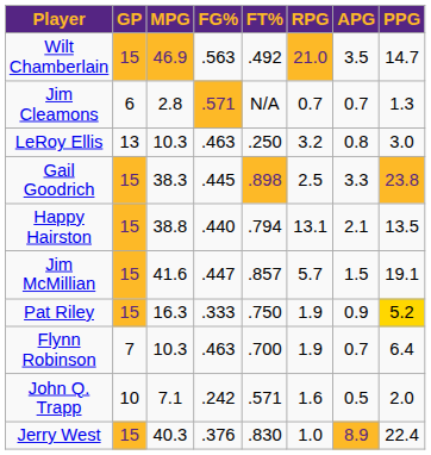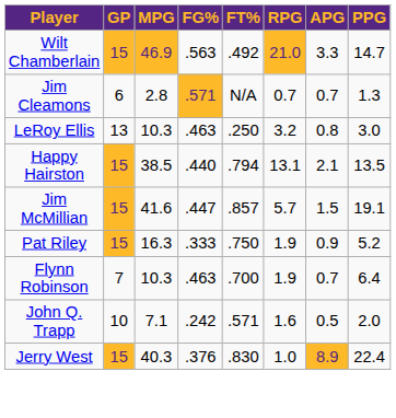 <table class="wikitable sortable" width=60%>
 <tr>
 <th style="background:#552583; color:#FDB927">Player</th>
 <th style="background:#552583; color:#FDB927">GP</th>
 <th style="background:#552583; color:#FDB927">MPG</th>
 <th style="background:#552583; color:#FDB927">FG%</th>
 <th style="background:#552583; color:#FDB927">FT%</th>
 <th style="background:#552583; color:#FDB927">RPG</th>
 <th style="background:#552583; color:#FDB927">APG</th>
 <th style="background:#552583; color:#FDB927">PPG</th>
 </tr>
 <tr align="center">
 <td><a href='#'>Wilt Chamberlain</a></td>
 <td style="background:#FDB927;color:#552583;">15</td>
 <td style="background:#FDB927;color:#552583;">46.9</td>
 <td>.563</td>
 <td>.492</td>
 <td style="background:#FDB927;color:#552583;">21.0</td>
-<td>3.5</td>
+<td>3.3</td>
 <td>14.7</td>
 </tr>
 <tr align="center">
 <td><a href='#'>Jim Cleamons</a></td>
 <td>6</td>
 <td>2.8</td>
 <td style="background:#FDB927;color:#552583;">.571</td>
 <td>N/A</td>
 <td>0.7</td>
 <td>0.7</td>
 <td>1.3</td>
 </tr>
 <tr align="center">
 <td><a href='#'>LeRoy Ellis</a></td>
 <td>13</td>
 <td>10.3</td>
 <td>.463</td>
 <td>.250</td>
 <td>3.2</td>
 <td>0.8</td>
 <td>3.0</td>
 </tr>
 <tr align="center">
-<td><a href='#'>Gail Goodrich</a></td>
-<td style="background:#FDB927;color:#552583;">15</td>
-<td>38.3</td>
-<td>.445</td>
-<td style="background:#FDB927;color:#552583;">.898</td>
-<td>2.5</td>
-<td>3.3</td>
-<td style="background:#FDB927;color:#552583;">23.8</td>
-</tr>
-<tr align="center">
 <td><a href='#'>Happy Hairston</a></td>
 <td style="background:#FDB927;color:#552583;">15</td>
-<td>38.8</td>
+<td>38.5</td>
 <td>.440</td>
 <td>.794</td>
 <td>13.1</td>
 <td>2.1</td>
 <td>13.5</td>
 </tr>
 <tr align="center">
 <td><a href='#'>Jim McMillian</a></td>
 <td style="background:#FDB927;color:#552583;">15</td>
 <td>41.6</td>
 <td>.447</td>
 <td>.857</td>
 <td>5.7</td>
 <td>1.5</td>
 <td>19.1</td>
 </tr>
 <tr align="center">
 <td><a href='#'>Pat Riley</a></td>
 <td style="background:#FDB927;color:#552583;">15</td>
 <td>16.3</td>
 <td>.333</td>
 <td>.750</td>
 <td>1.9</td>
 <td>0.9</td>
-<td style="background: gold;">5.2</td>
+<td>5.2</td>
 </tr>
 <tr align="center">
 <td><a href='#'>Flynn Robinson</a></td>
 <td>7</td>
 <td>10.3</td>
 <td>.463</td>
 <td>.700</td>
 <td>1.9</td>
 <td>0.7</td>
 <td>6.4</td>
 </tr>
 <tr align="center">
 <td><a href='#'>John Q. Trapp</a></td>
 <td>10</td>
 <td>7.1</td>
 <td>.242</td>
 <td>.571</td>
 <td>1.6</td>
 <td>0.5</td>
 <td>2.0</td>
 </tr>
 <tr align="center">
 <td><a href='#'>Jerry West</a></td>
 <td style="background:#FDB927;color:#552583;">15</td>
 <td>40.3</td>
 <td>.376</td>
 <td>.830</td>
 <td>1.0</td>
 <td style="background:#FDB927;color:#552583;">8.9</td>
 <td>22.4</td>
 </tr>
 </table>
